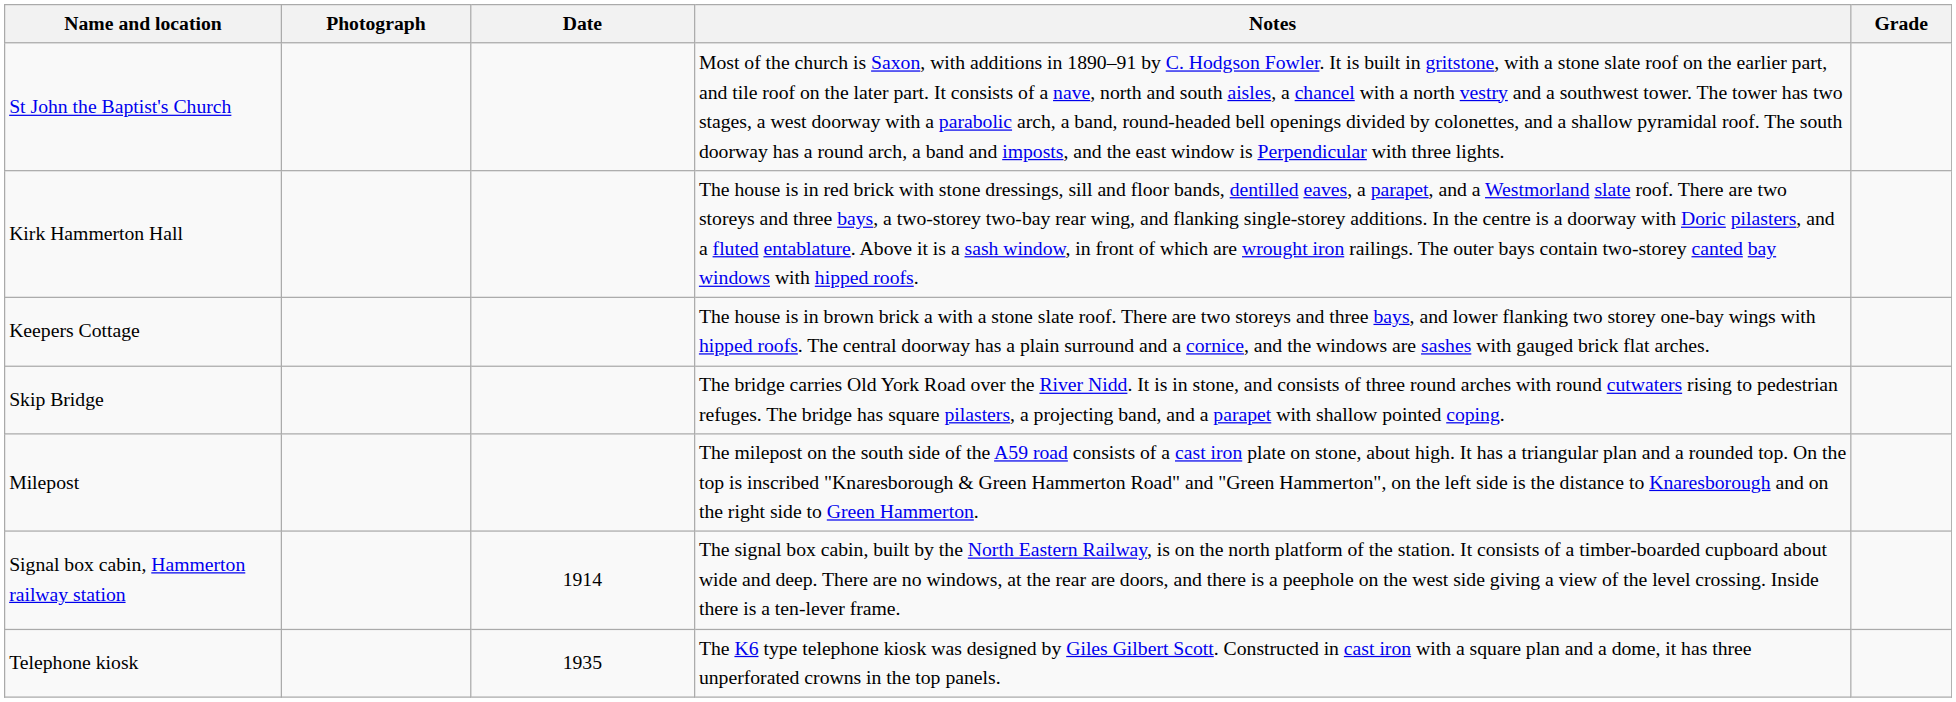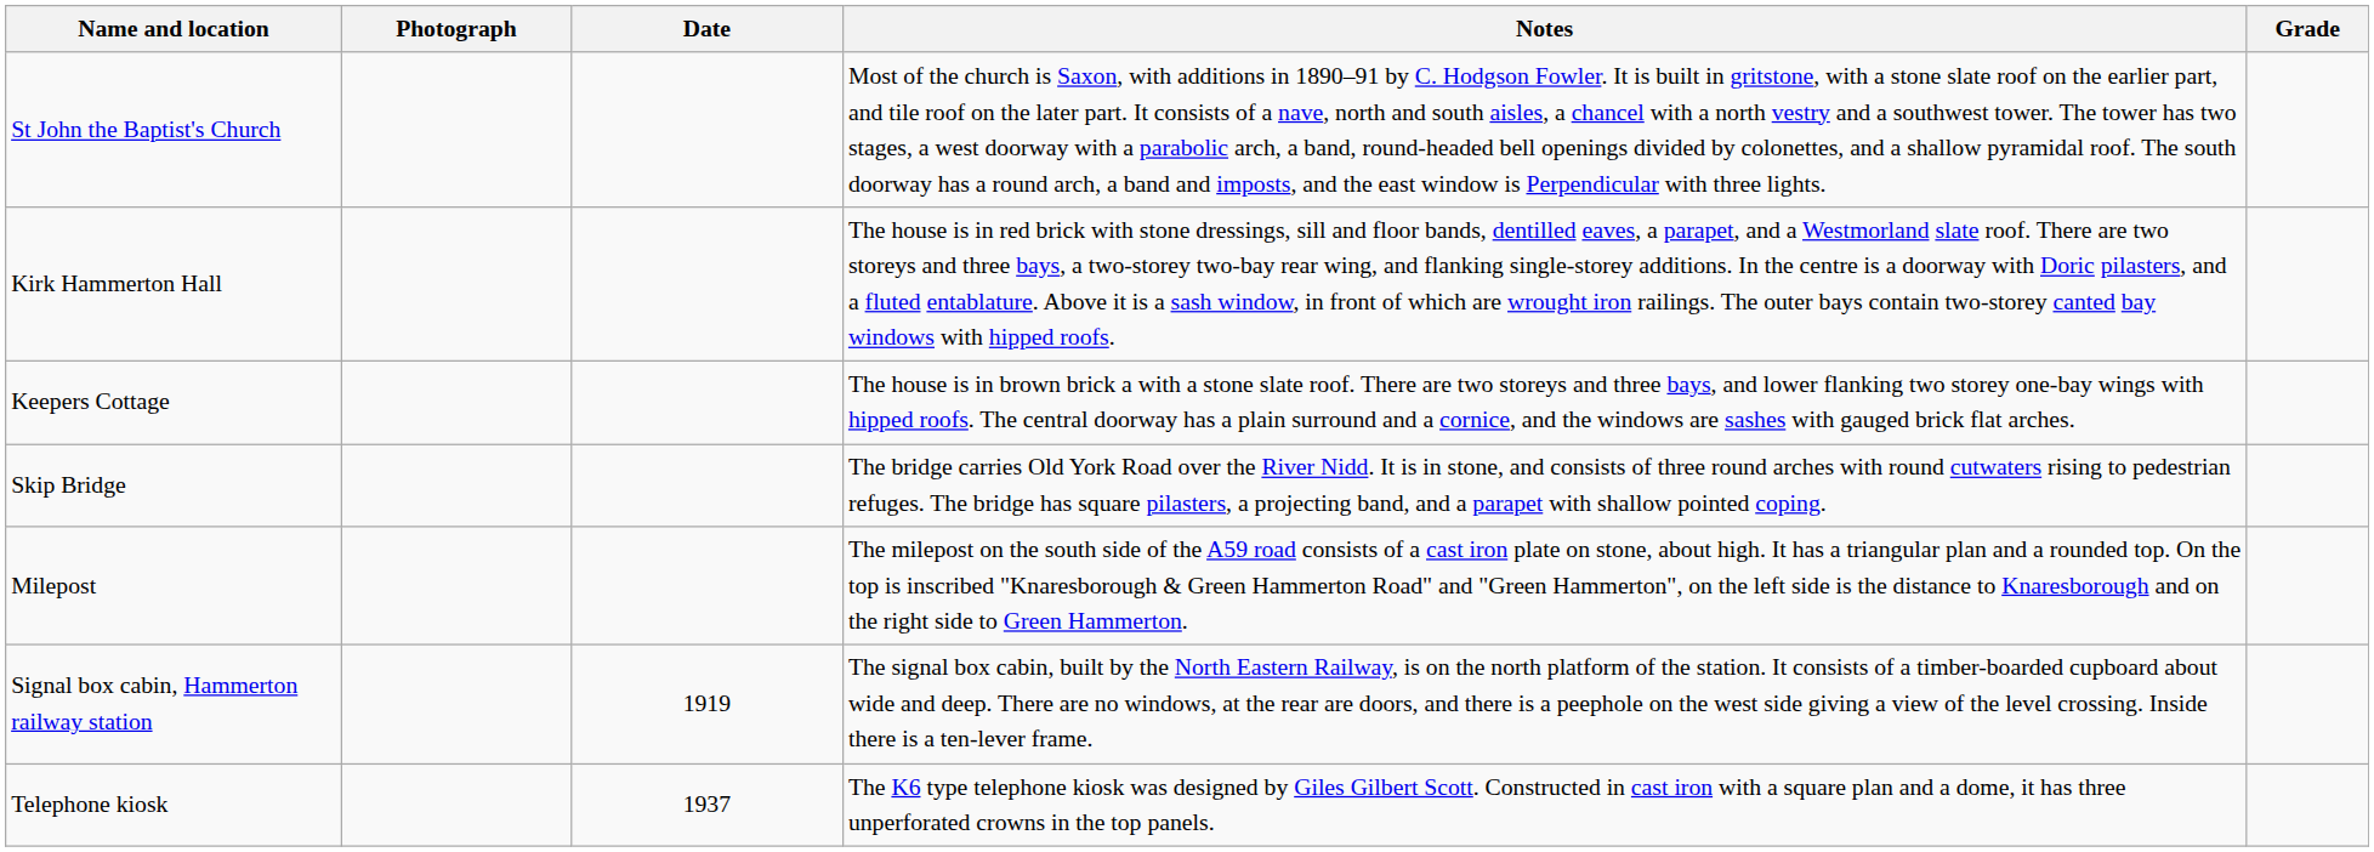 <table class="wikitable sortable plainrowheaders" style="width:100%; border:0px; text-align:left; line-height:150%">
 <tr>
 <th scope="col" style="width:150px">Name and location</th>
 <th scope="col" style="width:100px" class="unsortable">Photograph</th>
 <th scope="col" style="width:120px">Date</th>
 <th scope="col" style="width:650px" class="unsortable">Notes</th>
 <th scope="col" style="width:50px">Grade</th>
 </tr>
 <tr>
 <td><a href='#'>St John the Baptist's Church</a><br><small></small></td>
 <td></td>
 <td align="center"></td>
 <td>Most of the church is <a href='#'>Saxon</a>, with additions in 1890–91 by <a href='#'>C. Hodgson Fowler</a>. It is built in <a href='#'>gritstone</a>, with a stone slate roof on the earlier part, and tile roof on the later part. It consists of a <a href='#'>nave</a>, north and south <a href='#'>aisles</a>, a <a href='#'>chancel</a> with a north <a href='#'>vestry</a> and a southwest tower. The tower has two stages, a west doorway with a <a href='#'>parabolic</a> arch, a band, round-headed bell openings divided by colonettes, and a shallow pyramidal roof. The south doorway has a round arch, a band and <a href='#'>imposts</a>, and the east window is <a href='#'>Perpendicular</a> with three lights.</td>
 <td align="center" ></td>
 </tr>
 <tr>
 <td>Kirk Hammerton Hall<br><small></small></td>
 <td></td>
 <td align="center"></td>
 <td>The house is in red brick with stone dressings, sill and floor bands, <a href='#'>dentilled</a> <a href='#'>eaves</a>, a <a href='#'>parapet</a>, and a <a href='#'>Westmorland</a> <a href='#'>slate</a> roof. There are two storeys and three <a href='#'>bays</a>, a two-storey two-bay rear wing, and flanking single-storey additions. In the centre is a doorway with <a href='#'>Doric</a> <a href='#'>pilasters</a>, and a <a href='#'>fluted</a> <a href='#'>entablature</a>. Above it is a <a href='#'>sash window</a>, in front of which are <a href='#'>wrought iron</a> railings. The outer bays contain two-storey <a href='#'>canted</a> <a href='#'>bay windows</a> with <a href='#'>hipped roofs</a>.</td>
 <td align="center" ></td>
 </tr>
 <tr>
 <td>Keepers Cottage<br><small></small></td>
 <td></td>
 <td align="center"></td>
 <td>The house is in brown brick a with a stone slate roof. There are two storeys and three <a href='#'>bays</a>, and lower flanking two storey one-bay wings with <a href='#'>hipped roofs</a>. The central doorway has a plain surround and a <a href='#'>cornice</a>, and the windows are <a href='#'>sashes</a> with gauged brick flat arches.</td>
 <td align="center" ></td>
 </tr>
 <tr>
 <td>Skip Bridge<br><small></small></td>
 <td></td>
 <td align="center"></td>
 <td>The bridge carries Old York Road over the <a href='#'>River Nidd</a>. It is in stone, and consists of three round arches with round <a href='#'>cutwaters</a> rising to pedestrian refuges. The bridge has square  <a href='#'>pilasters</a>, a projecting band, and a <a href='#'>parapet</a> with shallow pointed <a href='#'>coping</a>.</td>
 <td align="center" ></td>
 </tr>
 <tr>
 <td>Milepost<br><small></small></td>
 <td></td>
 <td align="center"></td>
 <td>The milepost on the south side of the <a href='#'>A59 road</a> consists of a <a href='#'>cast iron</a> plate on stone, about  high. It has a triangular plan and a rounded top. On the top is inscribed "Knaresborough & Green Hammerton Road" and "Green Hammerton", on the left side is the distance to <a href='#'>Knaresborough</a> and on the right side to <a href='#'>Green Hammerton</a>.</td>
 <td align="center" ></td>
 </tr>
 <tr>
 <td>Signal box cabin, <a href='#'>Hammerton railway station</a><br><small></small></td>
 <td></td>
-<td align="center">1914</td>
+<td align="center">1919</td>
 <td>The signal box cabin, built by the <a href='#'>North Eastern Railway</a>, is on the north platform of the station. It consists of a timber-boarded cupboard about  wide and  deep. There are no windows, at the rear are doors, and there is a peephole on the west side giving a view of the level crossing. Inside there is a ten-lever frame.</td>
 <td align="center" ></td>
 </tr>
 <tr>
 <td>Telephone kiosk<br><small></small></td>
 <td></td>
-<td align="center">1935</td>
+<td align="center">1937</td>
 <td>The <a href='#'>K6</a> type telephone kiosk was designed by <a href='#'>Giles Gilbert Scott</a>.  Constructed in <a href='#'>cast iron</a> with a square plan and a dome, it has three unperforated crowns in the top panels.</td>
 <td align="center" ></td>
 </tr>
 <tr>
 </tr>
 </table>
